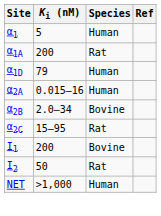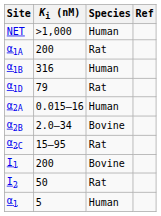 <table class="wikitable floatright">
 <tr>
 <th>Site</th>
 <th><em>K</em><sub>i</sub> (nM)</th>
 <th>Species</th>
 <th>Ref</th>
 </tr>
 <tr>
-<td><a href='#'>α<sub>1</sub></a></td>
-<td>5</td>
+<td><a href='#'>NET</a></td>
+<td>>1,000</td>
 <td>Human</td>
 <td></td>
 </tr>
 <tr>
 <td><a href='#'>α<sub>1A</sub></a></td>
 <td>200</td>
 <td>Rat</td>
 <td></td>
 </tr>
 <tr>
+<td><a href='#'>α<sub>1B</sub></a></td>
+<td>316</td>
+<td>Human</td>
+<td></td>
+</tr>
+<tr>
 <td><a href='#'>α<sub>1D</sub></a></td>
 <td>79</td>
-<td>Human</td>
+<td>Rat</td>
 <td></td>
 </tr>
 <tr>
 <td><a href='#'>α<sub>2A</sub></a></td>
 <td>0.015–16</td>
 <td>Human</td>
 <td></td>
 </tr>
 <tr>
 <td><a href='#'>α<sub>2B</sub></a></td>
 <td>2.0–34</td>
 <td>Bovine</td>
 <td></td>
 </tr>
 <tr>
 <td><a href='#'>α<sub>2C</sub></a></td>
 <td>15–95</td>
 <td>Rat</td>
 <td></td>
 </tr>
 <tr>
 <td><a href='#'>I<sub>1</sub></a></td>
 <td>200</td>
 <td>Bovine</td>
 <td></td>
 </tr>
 <tr>
 <td><a href='#'>I<sub>2</sub></a></td>
 <td>50</td>
 <td>Rat</td>
 <td></td>
 </tr>
 <tr>
-<td><a href='#'>NET</a></td>
-<td>>1,000</td>
+<td><a href='#'>α<sub>1</sub></a></td>
+<td>5</td>
 <td>Human</td>
 <td></td>
 </tr>
 </table>
